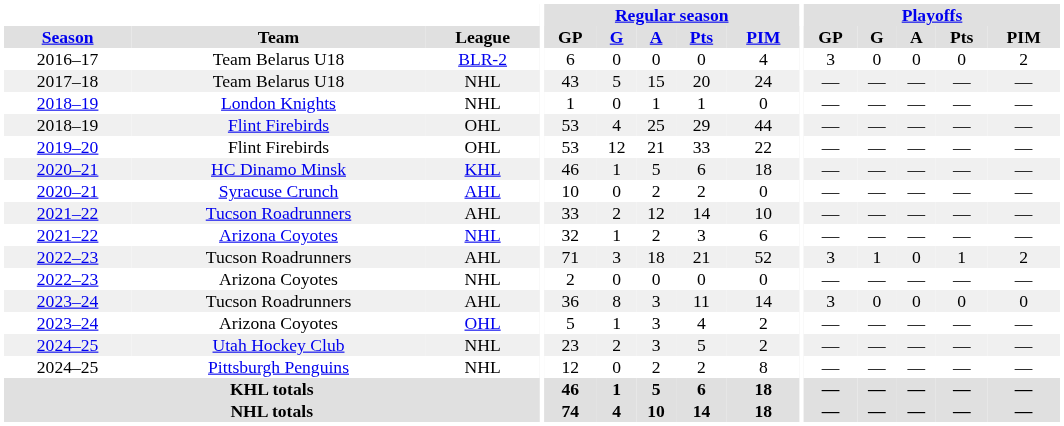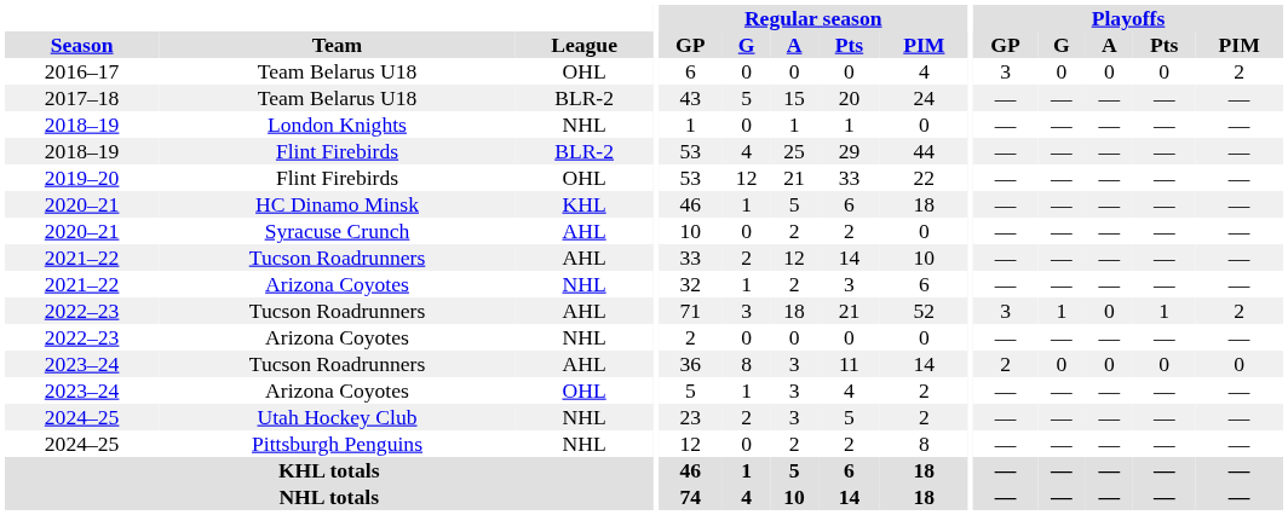 <table border="0" cellpadding="1" cellspacing="0" style="text-align:center; width:60em">
 <tr bgcolor="#e0e0e0">
 <th colspan="3" bgcolor="#ffffff"></th>
 <th rowspan="100" bgcolor="#ffffff"></th>
 <th colspan="5"><a href='#'>Regular season</a></th>
 <th rowspan="100" bgcolor="#ffffff"></th>
 <th colspan="5"><a href='#'>Playoffs</a></th>
 </tr>
 <tr bgcolor="#e0e0e0">
 <th><a href='#'>Season</a></th>
 <th>Team</th>
 <th>League</th>
 <th>GP</th>
 <th><a href='#'>G</a></th>
 <th><a href='#'>A</a></th>
 <th><a href='#'>Pts</a></th>
 <th><a href='#'>PIM</a></th>
 <th>GP</th>
 <th>G</th>
 <th>A</th>
 <th>Pts</th>
 <th>PIM</th>
 </tr>
 <tr>
 <td>2016–17</td>
 <td>Team Belarus U18</td>
-<td><a href='#'>BLR-2</a></td>
+<td>OHL</td>
 <td>6</td>
 <td>0</td>
 <td>0</td>
 <td>0</td>
 <td>4</td>
 <td>3</td>
 <td>0</td>
 <td>0</td>
 <td>0</td>
 <td>2</td>
 </tr>
 <tr bgcolor="#f0f0f0">
 <td>2017–18</td>
 <td>Team Belarus U18</td>
-<td>NHL</td>
+<td>BLR-2</td>
 <td>43</td>
 <td>5</td>
 <td>15</td>
 <td>20</td>
 <td>24</td>
 <td>—</td>
 <td>—</td>
 <td>—</td>
 <td>—</td>
 <td>—</td>
 </tr>
 <tr>
 <td><a href='#'>2018–19</a></td>
 <td><a href='#'>London Knights</a></td>
 <td>NHL</td>
 <td>1</td>
 <td>0</td>
 <td>1</td>
 <td>1</td>
 <td>0</td>
 <td>—</td>
 <td>—</td>
 <td>—</td>
 <td>—</td>
 <td>—</td>
 </tr>
 <tr bgcolor="#f0f0f0">
 <td>2018–19</td>
 <td><a href='#'>Flint Firebirds</a></td>
-<td>OHL</td>
+<td><a href='#'>BLR-2</a></td>
 <td>53</td>
 <td>4</td>
 <td>25</td>
 <td>29</td>
 <td>44</td>
 <td>—</td>
 <td>—</td>
 <td>—</td>
 <td>—</td>
 <td>—</td>
 </tr>
 <tr>
 <td><a href='#'>2019–20</a></td>
 <td>Flint Firebirds</td>
 <td>OHL</td>
 <td>53</td>
 <td>12</td>
 <td>21</td>
 <td>33</td>
 <td>22</td>
 <td>—</td>
 <td>—</td>
 <td>—</td>
 <td>—</td>
 <td>—</td>
 </tr>
 <tr bgcolor="#f0f0f0">
 <td><a href='#'>2020–21</a></td>
 <td><a href='#'>HC Dinamo Minsk</a></td>
 <td><a href='#'>KHL</a></td>
 <td>46</td>
 <td>1</td>
 <td>5</td>
 <td>6</td>
 <td>18</td>
 <td>—</td>
 <td>—</td>
 <td>—</td>
 <td>—</td>
 <td>—</td>
 </tr>
 <tr>
 <td><a href='#'>2020–21</a></td>
 <td><a href='#'>Syracuse Crunch</a></td>
 <td><a href='#'>AHL</a></td>
 <td>10</td>
 <td>0</td>
 <td>2</td>
 <td>2</td>
 <td>0</td>
 <td>—</td>
 <td>—</td>
 <td>—</td>
 <td>—</td>
 <td>—</td>
 </tr>
 <tr bgcolor="#f0f0f0">
 <td><a href='#'>2021–22</a></td>
 <td><a href='#'>Tucson Roadrunners</a></td>
 <td>AHL</td>
 <td>33</td>
 <td>2</td>
 <td>12</td>
 <td>14</td>
 <td>10</td>
 <td>—</td>
 <td>—</td>
 <td>—</td>
 <td>—</td>
 <td>—</td>
 </tr>
 <tr>
 <td><a href='#'>2021–22</a></td>
 <td><a href='#'>Arizona Coyotes</a></td>
 <td><a href='#'>NHL</a></td>
 <td>32</td>
 <td>1</td>
 <td>2</td>
 <td>3</td>
 <td>6</td>
 <td>—</td>
 <td>—</td>
 <td>—</td>
 <td>—</td>
 <td>—</td>
 </tr>
 <tr bgcolor="#f0f0f0">
 <td><a href='#'>2022–23</a></td>
 <td>Tucson Roadrunners</td>
 <td>AHL</td>
 <td>71</td>
 <td>3</td>
 <td>18</td>
 <td>21</td>
 <td>52</td>
 <td>3</td>
 <td>1</td>
 <td>0</td>
 <td>1</td>
 <td>2</td>
 </tr>
 <tr>
 <td><a href='#'>2022–23</a></td>
 <td>Arizona Coyotes</td>
 <td>NHL</td>
 <td>2</td>
 <td>0</td>
 <td>0</td>
 <td>0</td>
 <td>0</td>
 <td>—</td>
 <td>—</td>
 <td>—</td>
 <td>—</td>
 <td>—</td>
 </tr>
 <tr bgcolor="#f0f0f0">
 <td><a href='#'>2023–24</a></td>
 <td>Tucson Roadrunners</td>
 <td>AHL</td>
 <td>36</td>
 <td>8</td>
 <td>3</td>
 <td>11</td>
 <td>14</td>
-<td>3</td>
+<td>2</td>
 <td>0</td>
 <td>0</td>
 <td>0</td>
 <td>0</td>
 </tr>
 <tr>
 <td><a href='#'>2023–24</a></td>
 <td>Arizona Coyotes</td>
 <td><a href='#'>OHL</a></td>
 <td>5</td>
 <td>1</td>
 <td>3</td>
 <td>4</td>
 <td>2</td>
 <td>—</td>
 <td>—</td>
 <td>—</td>
 <td>—</td>
 <td>—</td>
 </tr>
 <tr bgcolor="#f0f0f0">
 <td><a href='#'>2024–25</a></td>
 <td><a href='#'>Utah Hockey Club</a></td>
 <td>NHL</td>
 <td>23</td>
 <td>2</td>
 <td>3</td>
 <td>5</td>
 <td>2</td>
 <td>—</td>
 <td>—</td>
 <td>—</td>
 <td>—</td>
 <td>—</td>
 </tr>
 <tr>
 <td>2024–25</td>
 <td><a href='#'>Pittsburgh Penguins</a></td>
 <td>NHL</td>
 <td>12</td>
 <td>0</td>
 <td>2</td>
 <td>2</td>
 <td>8</td>
 <td>—</td>
 <td>—</td>
 <td>—</td>
 <td>—</td>
 <td>—</td>
 </tr>
 <tr bgcolor="#e0e0e0">
 <th colspan="3">KHL totals</th>
 <th>46</th>
 <th>1</th>
 <th>5</th>
 <th>6</th>
 <th>18</th>
 <th>—</th>
 <th>—</th>
 <th>—</th>
 <th>—</th>
 <th>—</th>
 </tr>
 <tr bgcolor="#e0e0e0">
 <th colspan="3">NHL totals</th>
 <th>74</th>
 <th>4</th>
 <th>10</th>
 <th>14</th>
 <th>18</th>
 <th>—</th>
 <th>—</th>
 <th>—</th>
 <th>—</th>
 <th>—</th>
 </tr>
 </table>
